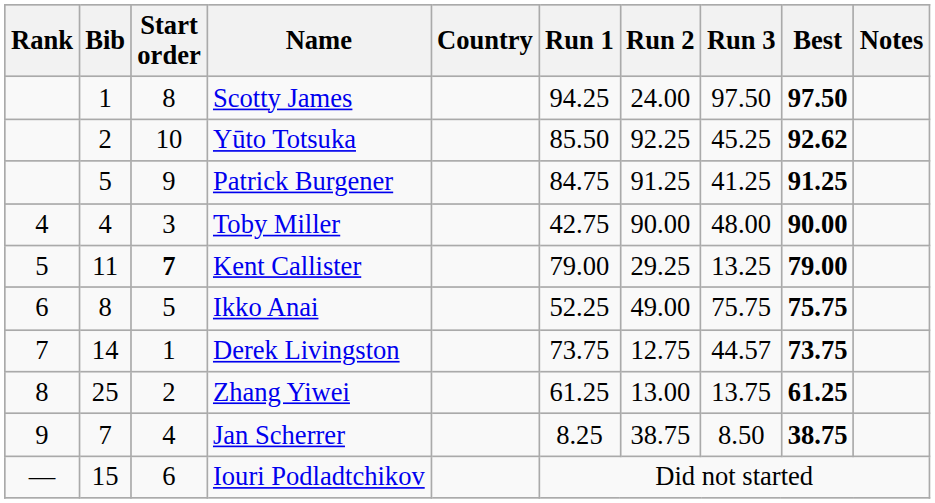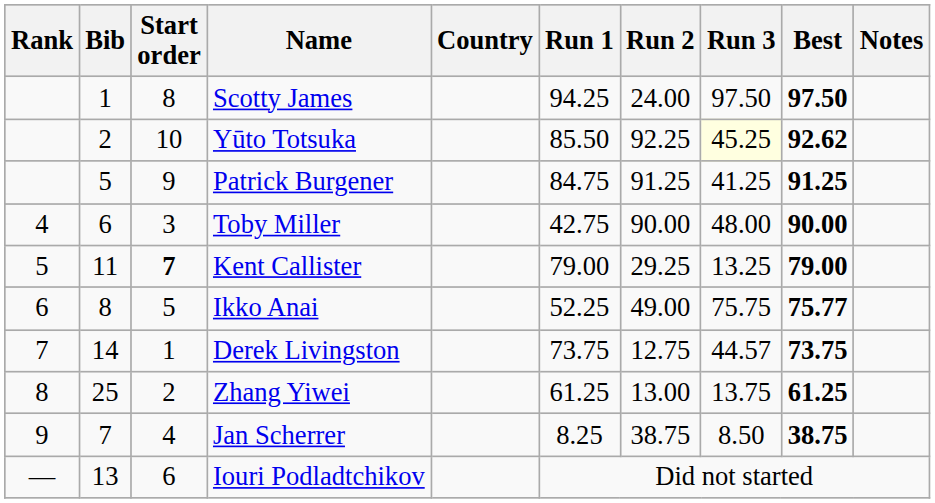 <table class="wikitable sortable" style="text-align:center">
 <tr>
 <th>Rank</th>
 <th>Bib</th>
 <th>Start<br>order</th>
 <th>Name</th>
 <th>Country</th>
 <th>Run 1</th>
 <th>Run 2</th>
 <th>Run 3</th>
 <th>Best</th>
 <th>Notes</th>
 </tr>
 <tr>
 <td></td>
 <td>1</td>
 <td>8</td>
 <td align=left><a href='#'>Scotty James</a></td>
 <td align=left></td>
 <td>94.25</td>
 <td>24.00</td>
 <td>97.50</td>
 <td><strong>97.50</strong></td>
 <td></td>
 </tr>
 <tr>
 <td></td>
 <td>2</td>
 <td>10</td>
 <td align=left><a href='#'>Yūto Totsuka</a></td>
 <td align=left></td>
 <td>85.50</td>
 <td>92.25</td>
-<td>45.25</td>
+<td style="background: lightyellow;">45.25</td>
 <td><strong>92.62</strong></td>
 <td></td>
 </tr>
 <tr>
 <td></td>
 <td>5</td>
 <td>9</td>
 <td align=left><a href='#'>Patrick Burgener</a></td>
 <td align=left></td>
 <td>84.75</td>
 <td>91.25</td>
 <td>41.25</td>
 <td><strong>91.25</strong></td>
 <td></td>
 </tr>
 <tr>
 <td>4</td>
-<td>4</td>
+<td>6</td>
 <td>3</td>
 <td align=left><a href='#'>Toby Miller</a></td>
 <td align=left></td>
 <td>42.75</td>
 <td>90.00</td>
 <td>48.00</td>
 <td><strong>90.00</strong></td>
 <td></td>
 </tr>
 <tr>
 <td>5</td>
 <td>11</td>
 <td><strong>7</strong></td>
 <td align=left><a href='#'>Kent Callister</a></td>
 <td align=left></td>
 <td>79.00</td>
 <td>29.25</td>
 <td>13.25</td>
 <td><strong>79.00</strong></td>
 <td></td>
 </tr>
 <tr>
 <td>6</td>
 <td>8</td>
 <td>5</td>
 <td align=left><a href='#'>Ikko Anai</a></td>
 <td align=left></td>
 <td>52.25</td>
 <td>49.00</td>
 <td>75.75</td>
-<td><strong>75.75</strong></td>
+<td><strong>75.77</strong></td>
 <td></td>
 </tr>
 <tr>
 <td>7</td>
 <td>14</td>
 <td>1</td>
 <td align=left><a href='#'>Derek Livingston</a></td>
 <td align=left></td>
 <td>73.75</td>
 <td>12.75</td>
 <td>44.57</td>
 <td><strong>73.75</strong></td>
 <td></td>
 </tr>
 <tr>
 <td>8</td>
 <td>25</td>
 <td>2</td>
 <td align=left><a href='#'>Zhang Yiwei</a></td>
 <td align=left></td>
 <td>61.25</td>
 <td>13.00</td>
 <td>13.75</td>
 <td><strong>61.25</strong></td>
 <td></td>
 </tr>
 <tr>
 <td>9</td>
 <td>7</td>
 <td>4</td>
 <td align=left><a href='#'>Jan Scherrer</a></td>
 <td align=left></td>
 <td>8.25</td>
 <td>38.75</td>
 <td>8.50</td>
 <td><strong>38.75</strong></td>
 <td></td>
 </tr>
 <tr>
 <td>—</td>
-<td>15</td>
+<td>13</td>
 <td>6</td>
 <td align=left><a href='#'>Iouri Podladtchikov</a></td>
 <td align=left></td>
 <td colspan=5>Did not started</td>
 </tr>
 </table>
